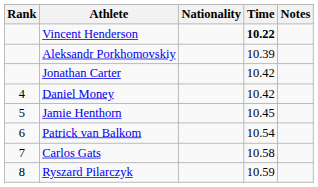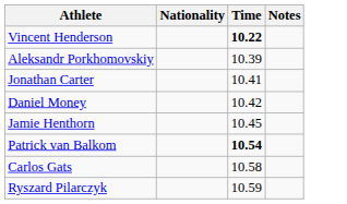 <table class="wikitable sortable" style="text-align:center">
 <tr>
-<th>Rank</th>
 <th>Athlete</th>
 <th>Nationality</th>
 <th>Time</th>
 <th>Notes</th>
 </tr>
 <tr>
-<td></td>
 <td align=left><a href='#'>Vincent Henderson</a></td>
 <td align=left></td>
 <td><strong>10.22</strong></td>
 <td></td>
 </tr>
 <tr>
-<td></td>
 <td align=left><a href='#'>Aleksandr Porkhomovskiy</a></td>
 <td align=left></td>
 <td>10.39</td>
 <td></td>
 </tr>
 <tr>
-<td></td>
 <td align=left><a href='#'>Jonathan Carter</a></td>
 <td align=left></td>
-<td>10.42</td>
+<td>10.41</td>
 <td></td>
 </tr>
 <tr>
-<td>4</td>
 <td align=left><a href='#'>Daniel Money</a></td>
 <td align=left></td>
 <td>10.42</td>
 <td></td>
 </tr>
 <tr>
-<td>5</td>
 <td align=left><a href='#'>Jamie Henthorn</a></td>
 <td align=left></td>
 <td>10.45</td>
 <td></td>
 </tr>
 <tr>
-<td>6</td>
 <td align=left><a href='#'>Patrick van Balkom</a></td>
 <td align=left></td>
-<td>10.54</td>
+<td><strong>10.54</strong></td>
 <td></td>
 </tr>
 <tr>
-<td>7</td>
 <td align=left><a href='#'>Carlos Gats</a></td>
 <td align=left></td>
 <td>10.58</td>
 <td></td>
 </tr>
 <tr>
-<td>8</td>
 <td align=left><a href='#'>Ryszard Pilarczyk</a></td>
 <td align=left></td>
 <td>10.59</td>
 <td></td>
 </tr>
 </table>
